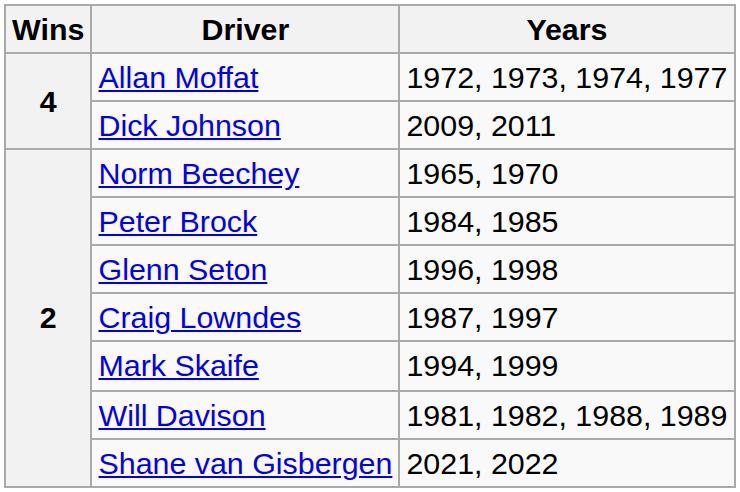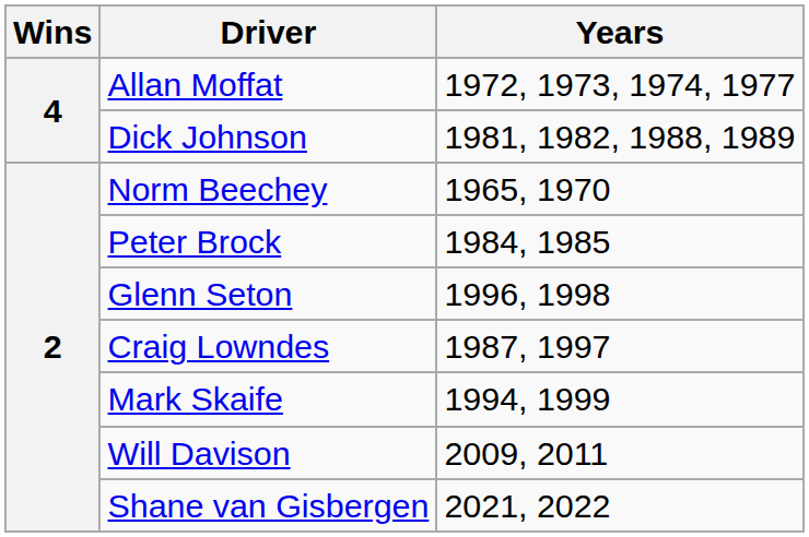 <table class="wikitable" style="font-size: 95%;">
 <tr>
 <th>Wins</th>
 <th>Driver</th>
 <th>Years</th>
 </tr>
 <tr>
 <th rowspan="2">4</th>
 <td> <a href='#'>Allan Moffat</a></td>
 <td>1972, 1973, 1974, 1977</td>
 </tr>
 <tr>
 <td> <a href='#'>Dick Johnson</a></td>
-<td>2009, 2011</td>
+<td>1981, 1982, 1988, 1989</td>
 </tr>
 <tr>
 <th rowspan="7">2</th>
 <td> <a href='#'>Norm Beechey</a></td>
 <td>1965, 1970</td>
 </tr>
 <tr>
 <td> <a href='#'>Peter Brock</a></td>
 <td>1984, 1985</td>
 </tr>
 <tr>
 <td> <a href='#'>Glenn Seton</a></td>
 <td>1996, 1998</td>
 </tr>
 <tr>
 <td> <a href='#'>Craig Lowndes</a></td>
 <td>1987, 1997</td>
 </tr>
 <tr>
 <td> <a href='#'>Mark Skaife</a></td>
 <td>1994, 1999</td>
 </tr>
 <tr>
 <td> <a href='#'>Will Davison</a></td>
-<td>1981, 1982, 1988, 1989</td>
+<td>2009, 2011</td>
 </tr>
 <tr>
 <td> <a href='#'>Shane van Gisbergen</a></td>
 <td>2021, 2022</td>
 </tr>
 </table>
